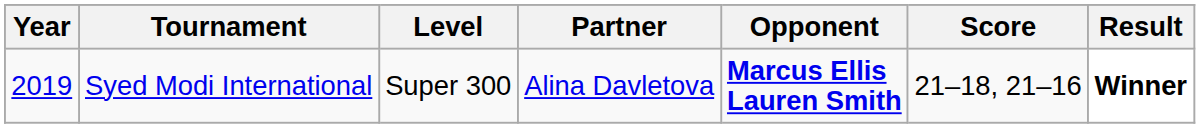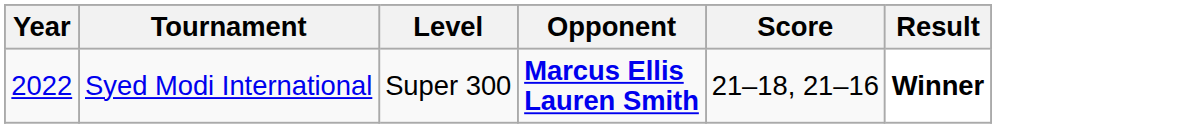 <table class="sortable wikitable" style="font-size: 90%;">
 <tr>
 <th>Year</th>
 <th>Tournament</th>
 <th>Level</th>
-<th>Partner</th>
 <th>Opponent</th>
 <th>Score</th>
 <th>Result</th>
 </tr>
 <tr>
-<td align="center"><a href='#'>2019</a></td>
+<td align="center"><a href='#'>2022</a></td>
 <td align="left"><a href='#'>Syed Modi International</a></td>
 <td align="left">Super 300</td>
-<td align="left"> <a href='#'>Alina Davletova</a></td>
 <td align="left"><strong> <a href='#'>Marcus Ellis</a><br> <a href='#'>Lauren Smith</a></strong></td>
 <td align="left">21–18, 21–16</td>
 <td style="text-align:left; background:white"> <strong>Winner</strong></td>
 </tr>
 </table>
